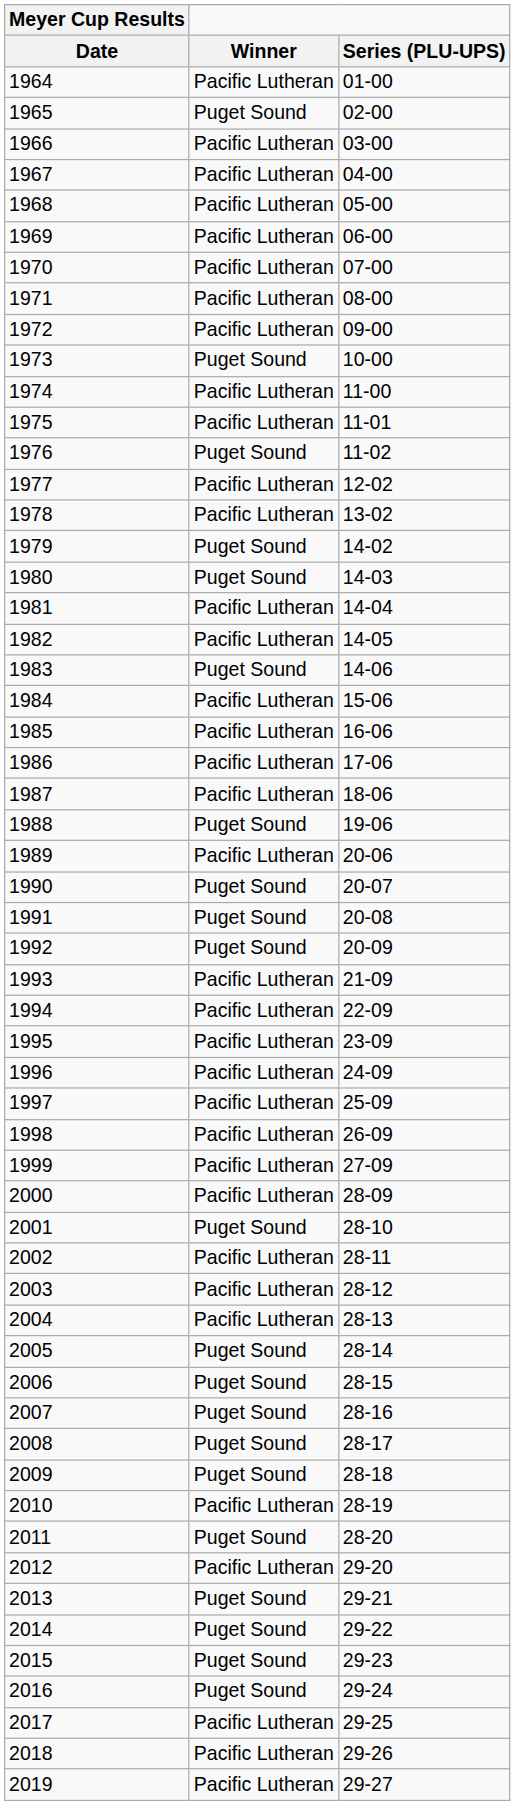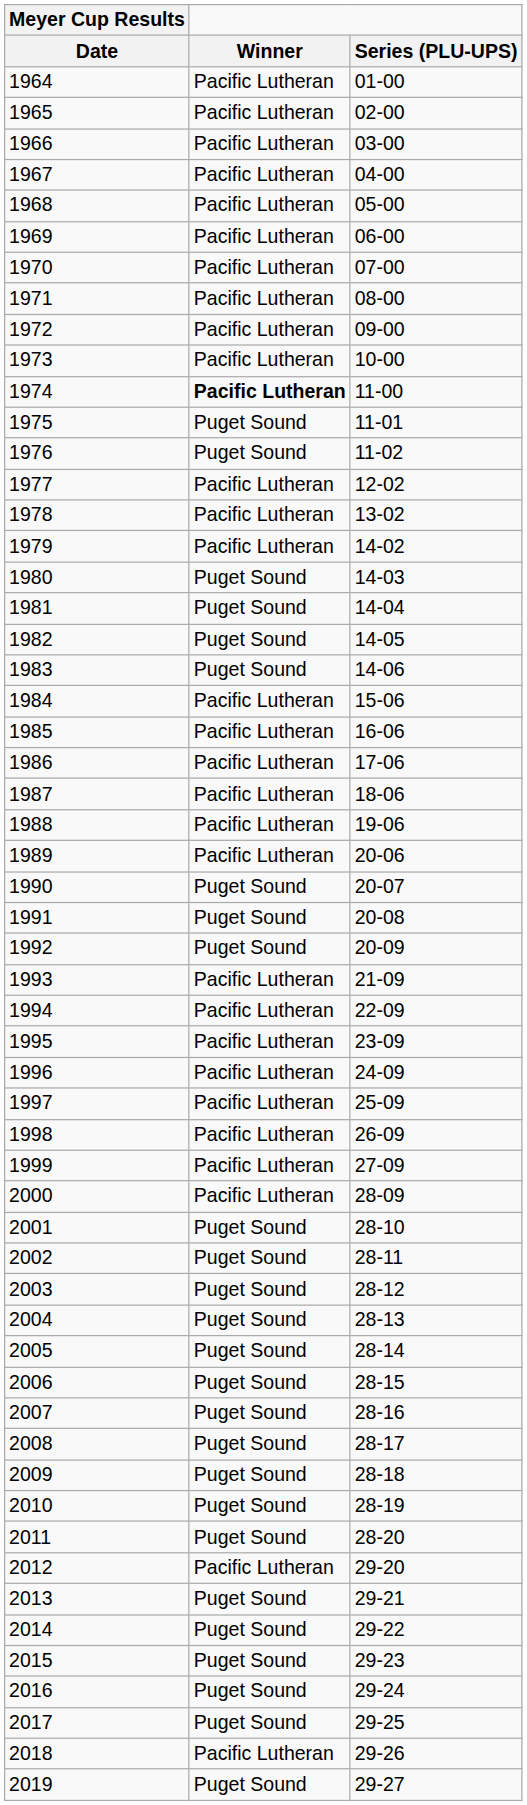 <table class="wikitable collapsible collapsed">
 <tr>
 <th>Meyer Cup Results</th>
 </tr>
 <tr style="background:#efefef;">
 <th>Date</th>
 <th>Winner</th>
 <th>Series (PLU-UPS)</th>
 </tr>
 <tr>
 <td>1964</td>
 <td>Pacific Lutheran</td>
 <td>01-00</td>
 </tr>
 <tr>
 <td>1965</td>
-<td>Puget Sound</td>
+<td>Pacific Lutheran</td>
 <td>02-00</td>
 </tr>
 <tr>
 <td>1966</td>
 <td>Pacific Lutheran</td>
 <td>03-00</td>
 </tr>
 <tr>
 <td>1967</td>
 <td>Pacific Lutheran</td>
 <td>04-00</td>
 </tr>
 <tr>
 <td>1968</td>
 <td>Pacific Lutheran</td>
 <td>05-00</td>
 </tr>
 <tr>
 <td>1969</td>
 <td>Pacific Lutheran</td>
 <td>06-00</td>
 </tr>
 <tr>
 <td>1970</td>
 <td>Pacific Lutheran</td>
 <td>07-00</td>
 </tr>
 <tr>
 <td>1971</td>
 <td>Pacific Lutheran</td>
 <td>08-00</td>
 </tr>
 <tr>
 <td>1972</td>
 <td>Pacific Lutheran</td>
 <td>09-00</td>
 </tr>
 <tr>
 <td>1973</td>
-<td>Puget Sound</td>
+<td>Pacific Lutheran</td>
 <td>10-00</td>
 </tr>
 <tr>
 <td>1974</td>
-<td>Pacific Lutheran</td>
+<td><strong>Pacific Lutheran</strong></td>
 <td>11-00</td>
 </tr>
 <tr>
 <td>1975</td>
-<td>Pacific Lutheran</td>
+<td>Puget Sound</td>
 <td>11-01</td>
 </tr>
 <tr>
 <td>1976</td>
 <td>Puget Sound</td>
 <td>11-02</td>
 </tr>
 <tr>
 <td>1977</td>
 <td>Pacific Lutheran</td>
 <td>12-02</td>
 </tr>
 <tr>
 <td>1978</td>
 <td>Pacific Lutheran</td>
 <td>13-02</td>
 </tr>
 <tr>
 <td>1979</td>
-<td>Puget Sound</td>
+<td>Pacific Lutheran</td>
 <td>14-02</td>
 </tr>
 <tr>
 <td>1980</td>
 <td>Puget Sound</td>
 <td>14-03</td>
 </tr>
 <tr>
 <td>1981</td>
-<td>Pacific Lutheran</td>
+<td>Puget Sound</td>
 <td>14-04</td>
 </tr>
 <tr>
 <td>1982</td>
-<td>Pacific Lutheran</td>
+<td>Puget Sound</td>
 <td>14-05</td>
 </tr>
 <tr>
 <td>1983</td>
 <td>Puget Sound</td>
 <td>14-06</td>
 </tr>
 <tr>
 <td>1984</td>
 <td>Pacific Lutheran</td>
 <td>15-06</td>
 </tr>
 <tr>
 <td>1985</td>
 <td>Pacific Lutheran</td>
 <td>16-06</td>
 </tr>
 <tr>
 <td>1986</td>
 <td>Pacific Lutheran</td>
 <td>17-06</td>
 </tr>
 <tr>
 <td>1987</td>
 <td>Pacific Lutheran</td>
 <td>18-06</td>
 </tr>
 <tr>
 <td>1988</td>
-<td>Puget Sound</td>
+<td>Pacific Lutheran</td>
 <td>19-06</td>
 </tr>
 <tr>
 <td>1989</td>
 <td>Pacific Lutheran</td>
 <td>20-06</td>
 </tr>
 <tr>
 <td>1990</td>
 <td>Puget Sound</td>
 <td>20-07</td>
 </tr>
 <tr>
 <td>1991</td>
 <td>Puget Sound</td>
 <td>20-08</td>
 </tr>
 <tr>
 <td>1992</td>
 <td>Puget Sound</td>
 <td>20-09</td>
 </tr>
 <tr>
 <td>1993</td>
 <td>Pacific Lutheran</td>
 <td>21-09</td>
 </tr>
 <tr>
 <td>1994</td>
 <td>Pacific Lutheran</td>
 <td>22-09</td>
 </tr>
 <tr>
 <td>1995</td>
 <td>Pacific Lutheran</td>
 <td>23-09</td>
 </tr>
 <tr>
 <td>1996</td>
 <td>Pacific Lutheran</td>
 <td>24-09</td>
 </tr>
 <tr>
 <td>1997</td>
 <td>Pacific Lutheran</td>
 <td>25-09</td>
 </tr>
 <tr>
 <td>1998</td>
 <td>Pacific Lutheran</td>
 <td>26-09</td>
 </tr>
 <tr>
 <td>1999</td>
 <td>Pacific Lutheran</td>
 <td>27-09</td>
 </tr>
 <tr>
 <td>2000</td>
 <td>Pacific Lutheran</td>
 <td>28-09</td>
 </tr>
 <tr>
 <td>2001</td>
 <td>Puget Sound</td>
 <td>28-10</td>
 </tr>
 <tr>
 <td>2002</td>
-<td>Pacific Lutheran</td>
+<td>Puget Sound</td>
 <td>28-11</td>
 </tr>
 <tr>
 <td>2003</td>
-<td>Pacific Lutheran</td>
+<td>Puget Sound</td>
 <td>28-12</td>
 </tr>
 <tr>
 <td>2004</td>
-<td>Pacific Lutheran</td>
+<td>Puget Sound</td>
 <td>28-13</td>
 </tr>
 <tr>
 <td>2005</td>
 <td>Puget Sound</td>
 <td>28-14</td>
 </tr>
 <tr>
 <td>2006</td>
 <td>Puget Sound</td>
 <td>28-15</td>
 </tr>
 <tr>
 <td>2007</td>
 <td>Puget Sound</td>
 <td>28-16</td>
 </tr>
 <tr>
 <td>2008</td>
 <td>Puget Sound</td>
 <td>28-17</td>
 </tr>
 <tr>
 <td>2009</td>
 <td>Puget Sound</td>
 <td>28-18</td>
 </tr>
 <tr>
 <td>2010</td>
-<td>Pacific Lutheran</td>
+<td>Puget Sound</td>
 <td>28-19</td>
 </tr>
 <tr>
 <td>2011</td>
 <td>Puget Sound</td>
 <td>28-20</td>
 </tr>
 <tr>
 <td>2012</td>
 <td>Pacific Lutheran</td>
 <td>29-20</td>
 </tr>
 <tr>
 <td>2013</td>
 <td>Puget Sound</td>
 <td>29-21</td>
 </tr>
 <tr>
 <td>2014</td>
 <td>Puget Sound</td>
 <td>29-22</td>
 </tr>
 <tr>
 <td>2015</td>
 <td>Puget Sound</td>
 <td>29-23</td>
 </tr>
 <tr>
 <td>2016</td>
 <td>Puget Sound</td>
 <td>29-24</td>
 </tr>
 <tr>
 <td>2017</td>
-<td>Pacific Lutheran</td>
+<td>Puget Sound</td>
 <td>29-25</td>
 </tr>
 <tr>
 <td>2018</td>
 <td>Pacific Lutheran</td>
 <td>29-26</td>
 </tr>
 <tr>
 <td>2019</td>
-<td>Pacific Lutheran</td>
+<td>Puget Sound</td>
 <td>29-27</td>
 </tr>
 </table>
